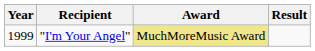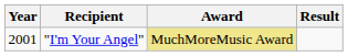 <table class="wikitable">
 <tr>
 <th>Year</th>
 <th>Recipient</th>
 <th>Award</th>
 <th>Result</th>
 </tr>
 <tr>
-<td>1999</td>
+<td>2001</td>
 <td>"<a href='#'>I'm Your Angel</a>"</td>
 <td style="background: khaki;">MuchMoreMusic Award</td>
 <td></td>
 </tr>
 </table>
